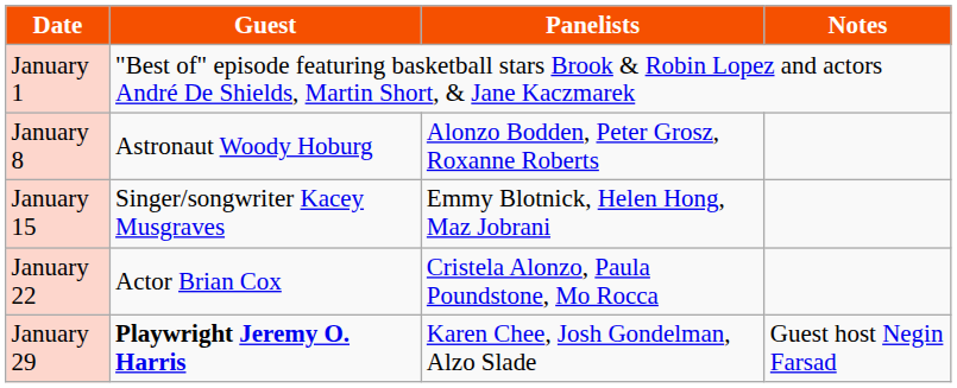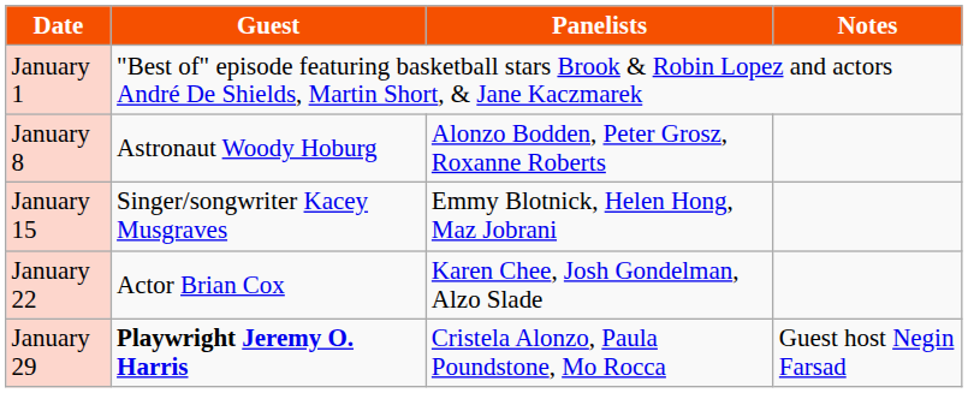 <table class="wikitable">
 <tr>
 <th style="background:#f55000;color:#FFFFFF;">Date</th>
 <th style="background:#f55000;color:#FFFFFF;">Guest</th>
 <th style="background:#f55000;color:#FFFFFF;">Panelists</th>
 <th style="background:#f55000;color:#FFFFFF;">Notes</th>
 </tr>
 <tr>
 <td style="background:#FDD6CC;color:#000000;">January 1</td>
 <td colspan=3>"Best of" episode featuring basketball stars <a href='#'>Brook</a> & <a href='#'>Robin Lopez</a> and actors <a href='#'>André De Shields</a>, <a href='#'>Martin Short</a>, & <a href='#'>Jane Kaczmarek</a></td>
 </tr>
 <tr>
 <td style="background:#FDD6CC;color:#000000;">January 8</td>
 <td>Astronaut <a href='#'>Woody Hoburg</a></td>
 <td><a href='#'>Alonzo Bodden</a>, <a href='#'>Peter Grosz</a>, <a href='#'>Roxanne Roberts</a></td>
 <td></td>
 </tr>
 <tr>
 <td style="background:#FDD6CC;color:#000000;">January 15</td>
 <td>Singer/songwriter <a href='#'>Kacey Musgraves</a></td>
 <td>Emmy Blotnick, <a href='#'>Helen Hong</a>, <a href='#'>Maz Jobrani</a></td>
 <td></td>
 </tr>
 <tr>
 <td style="background:#FDD6CC;color:#000000;">January 22</td>
 <td>Actor <a href='#'>Brian Cox</a></td>
-<td><a href='#'>Cristela Alonzo</a>, <a href='#'>Paula Poundstone</a>, <a href='#'>Mo Rocca</a></td>
+<td><a href='#'>Karen Chee</a>, <a href='#'>Josh Gondelman</a>, Alzo Slade</td>
 <td></td>
 </tr>
 <tr>
 <td style="background:#FDD6CC;color:#000000;">January 29</td>
 <td><strong>Playwright <a href='#'>Jeremy O. Harris</a></strong></td>
-<td><a href='#'>Karen Chee</a>, <a href='#'>Josh Gondelman</a>, Alzo Slade</td>
+<td><a href='#'>Cristela Alonzo</a>, <a href='#'>Paula Poundstone</a>, <a href='#'>Mo Rocca</a></td>
 <td>Guest host <a href='#'>Negin Farsad</a></td>
 </tr>
 </table>
